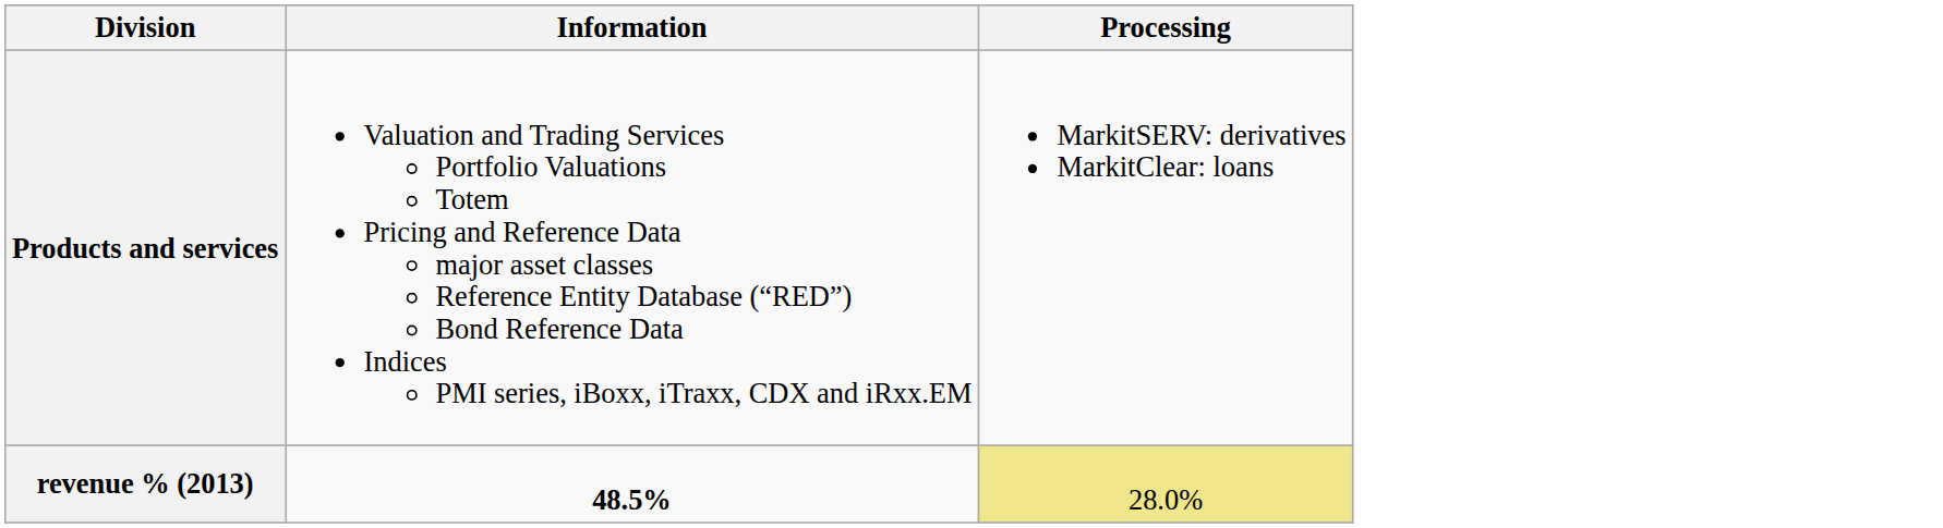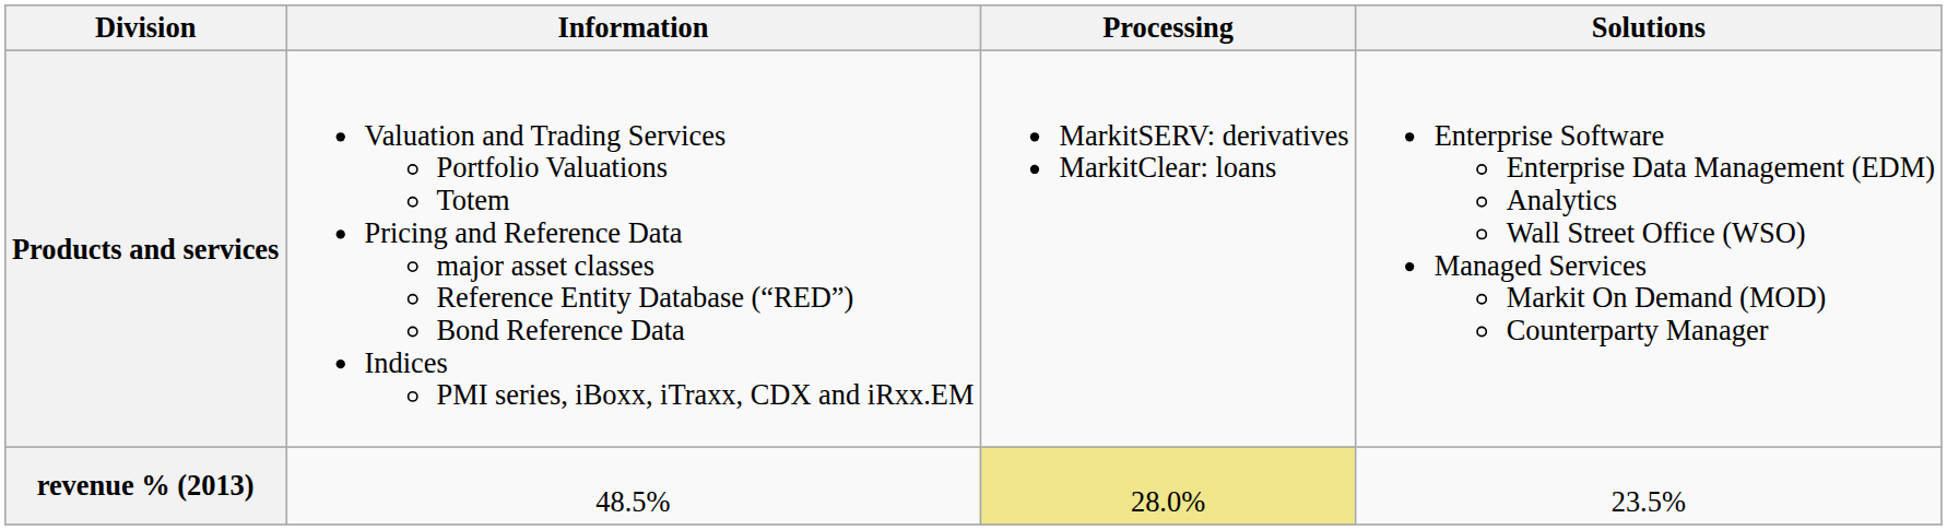 <table class="wikitable">
 <tr>
 <th>Division</th>
 <th>Information</th>
 <th>Processing</th>
+<th>Solutions</th>
 </tr>
 <tr>
 <th>Products and services</th>
 <td valign=top><br><ul><li>Valuation and Trading Services<ul><li>Portfolio Valuations</li><li>Totem</li></ul></li><li>Pricing and Reference Data<ul><li>major asset classes</li><li>Reference Entity Database (“RED”)</li><li>Bond Reference Data</li></ul></li><li>Indices<ul><li>PMI series, iBoxx, iTraxx, CDX and iRxx.EM</li></ul></li></ul></td>
 <td valign=top><br><ul><li>MarkitSERV: derivatives</li><li>MarkitClear: loans</li></ul></td>
+<td valign=top><br><ul><li>Enterprise Software<ul><li>Enterprise Data Management (EDM)</li><li>Analytics</li><li>Wall Street Office (WSO)</li></ul></li><li>Managed Services<ul><li>Markit On Demand (MOD)</li><li>Counterparty Manager</li></ul></li></ul></td>
 </tr>
 <tr>
 <th>revenue % (2013)</th>
-<td align=center><strong><br>48.5%</strong></td>
+<td align=center><br>48.5%</td>
 <td align=center style="background: khaki;"><br>28.0%</td>
+<td align=center><br>23.5%</td>
 </tr>
 </table>
